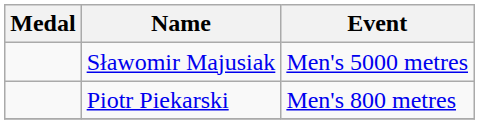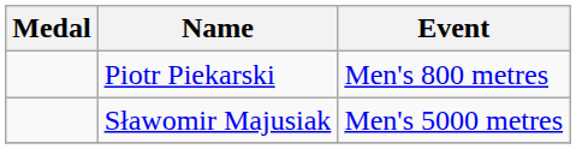 <table class="wikitable sortable" style="font-size:100%">
 <tr>
 <th>Medal</th>
 <th>Name</th>
 <th>Event</th>
 </tr>
 <tr>
 <td></td>
+<td><a href='#'>Piotr Piekarski</a></td>
+<td><a href='#'>Men's 800 metres</a></td>
+</tr>
+<tr>
+<td></td>
 <td><a href='#'>Sławomir Majusiak</a></td>
 <td><a href='#'>Men's 5000 metres</a></td>
 </tr>
 <tr>
-<td></td>
-<td><a href='#'>Piotr Piekarski</a></td>
-<td><a href='#'>Men's 800 metres</a></td>
-</tr>
-<tr>
 </tr>
 </table>
